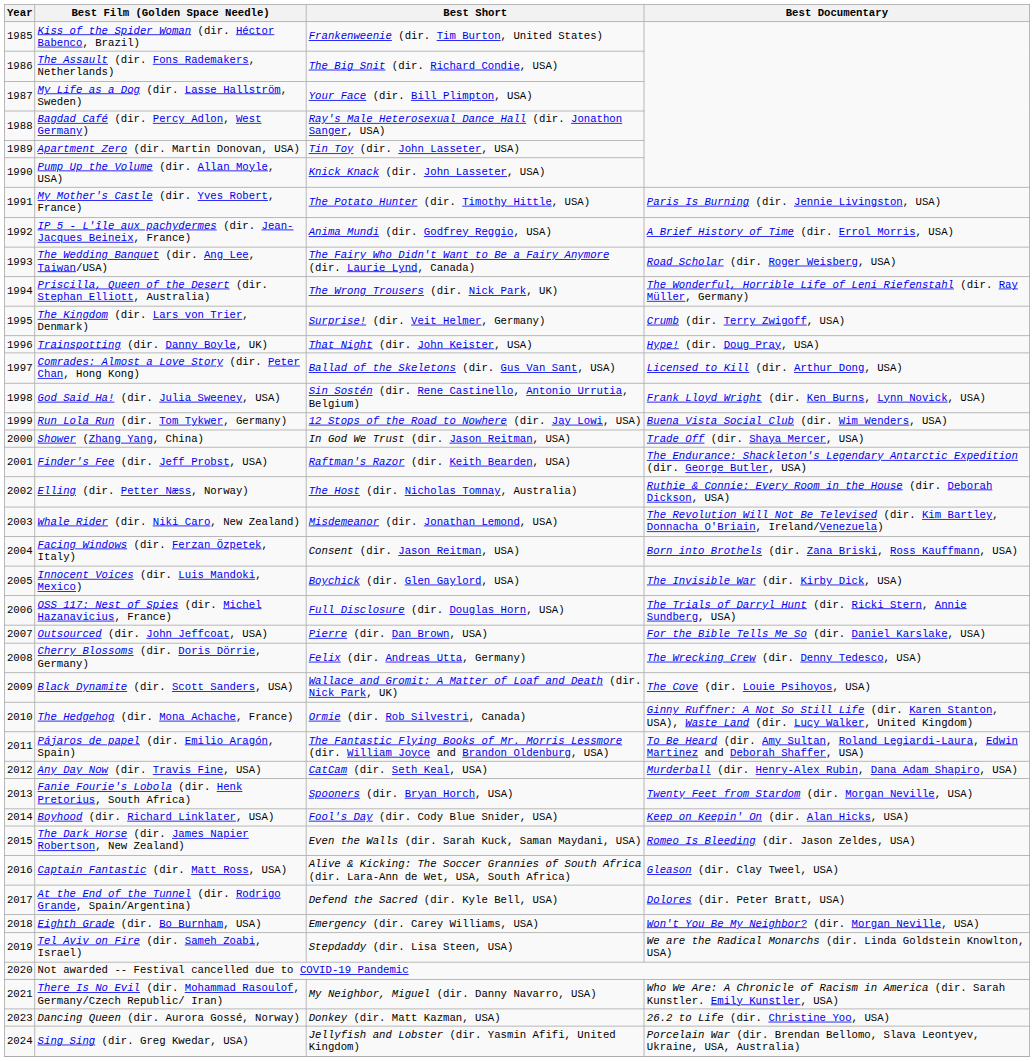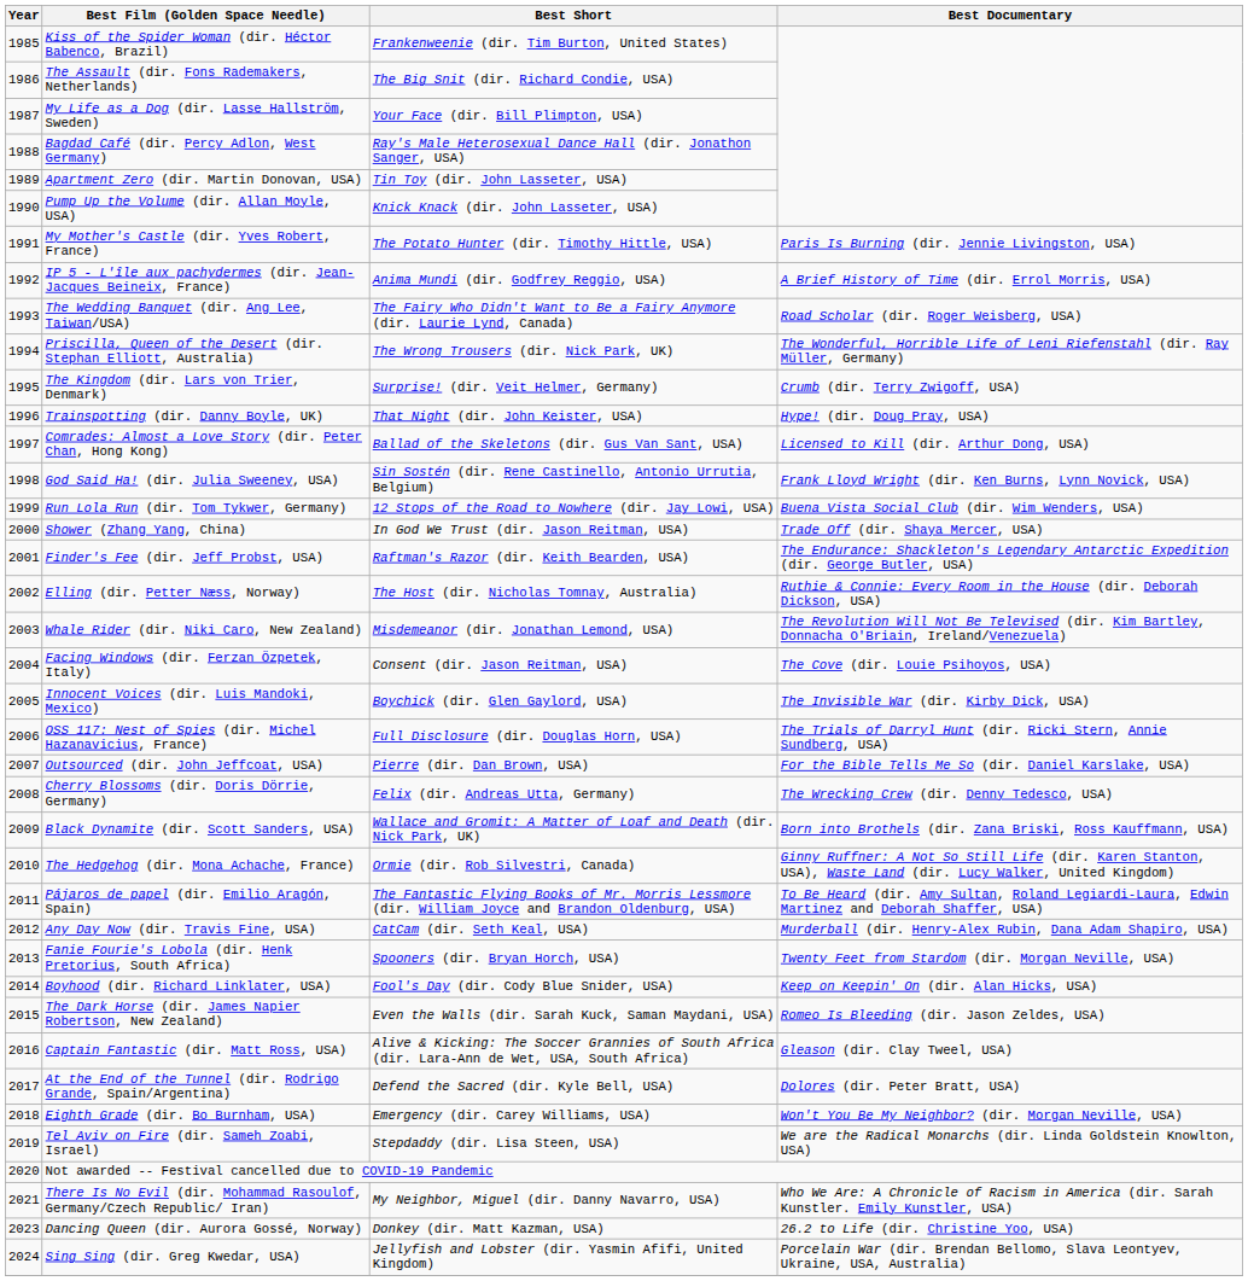 <table class="wikitable">
 <tr>
 <th>Year</th>
 <th>Best Film (Golden Space Needle)</th>
 <th>Best Short</th>
 <th>Best Documentary</th>
 </tr>
 <tr>
 <td>1985</td>
 <td><em><a href='#'>Kiss of the Spider Woman</a></em> (dir. <a href='#'>Héctor Babenco</a>, Brazil)</td>
 <td><em><a href='#'>Frankenweenie</a></em> (dir. <a href='#'>Tim Burton</a>, United States)</td>
 <td rowspan="6"> </td>
 </tr>
 <tr>
 <td>1986</td>
 <td><em><a href='#'>The Assault</a></em> (dir. <a href='#'>Fons Rademakers</a>, Netherlands)</td>
 <td><em><a href='#'>The Big Snit</a></em> (dir. <a href='#'>Richard Condie</a>, USA)</td>
 </tr>
 <tr>
 <td>1987</td>
 <td><em><a href='#'>My Life as a Dog</a></em> (dir. <a href='#'>Lasse Hallström</a>, Sweden)</td>
 <td><em><a href='#'>Your Face</a></em> (dir. <a href='#'>Bill Plimpton</a>, USA)</td>
 </tr>
 <tr>
 <td>1988</td>
 <td><em><a href='#'>Bagdad Café</a></em> (dir. <a href='#'>Percy Adlon</a>, <a href='#'>West Germany</a>)</td>
 <td><em><a href='#'>Ray's Male Heterosexual Dance Hall</a></em> (dir. <a href='#'>Jonathon Sanger</a>, USA)</td>
 </tr>
 <tr>
 <td>1989</td>
 <td><em><a href='#'>Apartment Zero</a></em> (dir. Martin Donovan, USA)</td>
 <td><em><a href='#'>Tin Toy</a></em> (dir. <a href='#'>John Lasseter</a>, USA)</td>
 </tr>
 <tr>
 <td>1990</td>
 <td><em><a href='#'>Pump Up the Volume</a></em> (dir. <a href='#'>Allan Moyle</a>, USA)</td>
 <td><em><a href='#'>Knick Knack</a></em> (dir. <a href='#'>John Lasseter</a>, USA)</td>
 </tr>
 <tr>
 <td>1991</td>
 <td><em><a href='#'>My Mother's Castle</a></em> (dir. <a href='#'>Yves Robert</a>, France)</td>
 <td><em><a href='#'>The Potato Hunter</a></em> (dir. <a href='#'>Timothy Hittle</a>, USA)</td>
 <td><em><a href='#'>Paris Is Burning</a></em> (dir. <a href='#'>Jennie Livingston</a>, USA)</td>
 </tr>
 <tr>
 <td>1992</td>
 <td><em><a href='#'>IP 5 - L'île aux pachydermes</a></em> (dir. <a href='#'>Jean-Jacques Beineix</a>, France)</td>
 <td><em><a href='#'>Anima Mundi</a></em> (dir. <a href='#'>Godfrey Reggio</a>, USA)</td>
 <td><em><a href='#'>A Brief History of Time</a></em> (dir. <a href='#'>Errol Morris</a>, USA)</td>
 </tr>
 <tr>
 <td>1993</td>
 <td><em><a href='#'>The Wedding Banquet</a></em> (dir. <a href='#'>Ang Lee</a>, <a href='#'>Taiwan</a>/USA)</td>
 <td><em><a href='#'>The Fairy Who Didn't Want to Be a Fairy Anymore</a></em> (dir. <a href='#'>Laurie Lynd</a>, Canada)</td>
 <td><em><a href='#'>Road Scholar</a></em> (dir. <a href='#'>Roger Weisberg</a>, USA)</td>
 </tr>
 <tr>
 <td>1994</td>
 <td><em><a href='#'>Priscilla, Queen of the Desert</a></em> (dir. <a href='#'>Stephan Elliott</a>, Australia)</td>
 <td><em><a href='#'>The Wrong Trousers</a></em> (dir. <a href='#'>Nick Park</a>, UK)</td>
 <td><em><a href='#'>The Wonderful, Horrible Life of Leni Riefenstahl</a></em> (dir. <a href='#'>Ray Müller</a>, Germany)</td>
 </tr>
 <tr>
 <td>1995</td>
 <td><em><a href='#'>The Kingdom</a></em> (dir. <a href='#'>Lars von Trier</a>, Denmark)</td>
 <td><em><a href='#'>Surprise!</a></em> (dir. <a href='#'>Veit Helmer</a>, Germany)</td>
 <td><em><a href='#'>Crumb</a></em> (dir. <a href='#'>Terry Zwigoff</a>, USA)</td>
 </tr>
 <tr>
 <td>1996</td>
 <td><em><a href='#'>Trainspotting</a></em> (dir. <a href='#'>Danny Boyle</a>, UK)</td>
 <td><em><a href='#'>That Night</a></em> (dir. <a href='#'>John Keister</a>, USA)</td>
 <td><em><a href='#'>Hype!</a></em> (dir. <a href='#'>Doug Pray</a>, USA)</td>
 </tr>
 <tr>
 <td>1997</td>
 <td><em><a href='#'>Comrades: Almost a Love Story</a></em> (dir. <a href='#'>Peter Chan</a>, Hong Kong)</td>
 <td><em><a href='#'>Ballad of the Skeletons</a></em> (dir. <a href='#'>Gus Van Sant</a>, USA)</td>
 <td><em><a href='#'>Licensed to Kill</a></em> (dir. <a href='#'>Arthur Dong</a>, USA)</td>
 </tr>
 <tr>
 <td>1998</td>
 <td><em><a href='#'>God Said Ha!</a></em> (dir. <a href='#'>Julia Sweeney</a>, USA)</td>
 <td><em><a href='#'>Sin Sostén</a></em> (dir. <a href='#'>Rene Castinello</a>, <a href='#'>Antonio Urrutia</a>, Belgium)</td>
 <td><em><a href='#'>Frank Lloyd Wright</a></em> (dir. <a href='#'>Ken Burns</a>, <a href='#'>Lynn Novick</a>, USA)</td>
 </tr>
 <tr>
 <td>1999</td>
 <td><em><a href='#'>Run Lola Run</a></em> (dir. <a href='#'>Tom Tykwer</a>, Germany)</td>
 <td><em><a href='#'>12 Stops of the Road to Nowhere</a></em> (dir. <a href='#'>Jay Lowi</a>, USA)</td>
 <td><em><a href='#'>Buena Vista Social Club</a></em> (dir. <a href='#'>Wim Wenders</a>, USA)</td>
 </tr>
 <tr>
 <td>2000</td>
 <td><em><a href='#'>Shower</a></em> (<a href='#'>Zhang Yang</a>, China)</td>
 <td><em>In God We Trust</em> (dir. <a href='#'>Jason Reitman</a>, USA)</td>
 <td><em><a href='#'>Trade Off</a></em> (dir. <a href='#'>Shaya Mercer</a>, USA)</td>
 </tr>
 <tr>
 <td>2001</td>
 <td><em><a href='#'>Finder's Fee</a></em> (dir. <a href='#'>Jeff Probst</a>, USA)</td>
 <td><em><a href='#'>Raftman's Razor</a></em> (dir. <a href='#'>Keith Bearden</a>, USA)</td>
 <td><em><a href='#'>The Endurance: Shackleton's Legendary Antarctic Expedition</a></em> (dir. <a href='#'>George Butler</a>, USA)</td>
 </tr>
 <tr>
 <td>2002</td>
 <td><em><a href='#'>Elling</a></em> (dir. <a href='#'>Petter Næss</a>, Norway)</td>
 <td><em><a href='#'>The Host</a></em> (dir. <a href='#'>Nicholas Tomnay</a>, Australia)</td>
 <td><em><a href='#'>Ruthie & Connie: Every Room in the House</a></em> (dir. <a href='#'>Deborah Dickson</a>, USA)</td>
 </tr>
 <tr>
 <td>2003</td>
 <td><em><a href='#'>Whale Rider</a></em> (dir. <a href='#'>Niki Caro</a>, New Zealand)</td>
 <td><em><a href='#'>Misdemeanor</a></em> (dir. <a href='#'>Jonathan Lemond</a>, USA)</td>
 <td><em><a href='#'>The Revolution Will Not Be Televised</a></em> (dir. <a href='#'>Kim Bartley</a>, <a href='#'>Donnacha O'Briain</a>, Ireland/<a href='#'>Venezuela</a>)</td>
 </tr>
 <tr>
 <td>2004</td>
 <td><em><a href='#'>Facing Windows</a></em> (dir. <a href='#'>Ferzan Özpetek</a>, Italy)</td>
 <td><em>Consent</em> (dir. <a href='#'>Jason Reitman</a>, USA)</td>
-<td><em><a href='#'>Born into Brothels</a></em> (dir. <a href='#'>Zana Briski</a>, <a href='#'>Ross Kauffmann</a>, USA)</td>
+<td><em><a href='#'>The Cove</a></em> (dir. <a href='#'>Louie Psihoyos</a>, USA)</td>
 </tr>
 <tr>
 <td>2005</td>
 <td><em><a href='#'>Innocent Voices</a></em> (dir. <a href='#'>Luis Mandoki</a>, <a href='#'>Mexico</a>)</td>
 <td><em><a href='#'>Boychick</a></em> (dir. <a href='#'>Glen Gaylord</a>, USA)</td>
 <td><em><a href='#'>The Invisible War</a></em> (dir. <a href='#'>Kirby Dick</a>, USA)</td>
 </tr>
 <tr>
 <td>2006</td>
 <td><em><a href='#'>OSS 117: Nest of Spies</a></em> (dir. <a href='#'>Michel Hazanavicius</a>, France)</td>
 <td><em><a href='#'>Full Disclosure</a></em> (dir. <a href='#'>Douglas Horn</a>, USA)</td>
 <td><em><a href='#'>The Trials of Darryl Hunt</a></em> (dir. <a href='#'>Ricki Stern</a>, <a href='#'>Annie Sundberg</a>, USA)</td>
 </tr>
 <tr>
 <td>2007</td>
 <td><em><a href='#'>Outsourced</a></em> (dir. <a href='#'>John Jeffcoat</a>, USA)</td>
 <td><em><a href='#'>Pierre</a></em> (dir. <a href='#'>Dan Brown</a>, USA)</td>
 <td><em><a href='#'>For the Bible Tells Me So</a></em> (dir. <a href='#'>Daniel Karslake</a>, USA)</td>
 </tr>
 <tr>
 <td>2008</td>
 <td><em><a href='#'>Cherry Blossoms</a></em> (dir. <a href='#'>Doris Dörrie</a>, Germany)</td>
 <td><em><a href='#'>Felix</a></em> (dir. <a href='#'>Andreas Utta</a>, Germany)</td>
 <td><em><a href='#'>The Wrecking Crew</a></em> (dir. <a href='#'>Denny Tedesco</a>, USA)</td>
 </tr>
 <tr>
 <td>2009</td>
 <td><em><a href='#'>Black Dynamite</a></em> (dir. <a href='#'>Scott Sanders</a>, USA)</td>
 <td><em><a href='#'>Wallace and Gromit: A Matter of Loaf and Death</a></em> (dir. <a href='#'>Nick Park</a>, UK)</td>
-<td><em><a href='#'>The Cove</a></em> (dir. <a href='#'>Louie Psihoyos</a>, USA)</td>
+<td><em><a href='#'>Born into Brothels</a></em> (dir. <a href='#'>Zana Briski</a>, <a href='#'>Ross Kauffmann</a>, USA)</td>
 </tr>
 <tr>
 <td>2010</td>
 <td><em><a href='#'>The Hedgehog</a></em> (dir. <a href='#'>Mona Achache</a>, France)</td>
 <td><em><a href='#'>Ormie</a></em> (dir. <a href='#'>Rob Silvestri</a>, Canada)</td>
 <td><em><a href='#'>Ginny Ruffner: A Not So Still Life</a></em> (dir. <a href='#'>Karen Stanton</a>, USA), <em><a href='#'>Waste Land</a></em> (dir. <a href='#'>Lucy Walker</a>, United Kingdom)</td>
 </tr>
 <tr>
 <td>2011</td>
 <td><em><a href='#'>Pájaros de papel</a></em> (dir. <a href='#'>Emilio Aragón</a>, Spain)</td>
 <td><em><a href='#'>The Fantastic Flying Books of Mr. Morris Lessmore</a></em> (dir. <a href='#'>William Joyce</a> and <a href='#'>Brandon Oldenburg</a>, USA)</td>
 <td><em><a href='#'>To Be Heard</a></em> (dir. <a href='#'>Amy Sultan</a>, <a href='#'>Roland Legiardi-Laura</a>, <a href='#'>Edwin Martinez</a> and <a href='#'>Deborah Shaffer</a>, USA)</td>
 </tr>
 <tr>
 <td>2012</td>
 <td><em><a href='#'>Any Day Now</a></em> (dir. <a href='#'>Travis Fine</a>, USA)</td>
 <td><em><a href='#'>CatCam</a></em> (dir. <a href='#'>Seth Keal</a>, USA)</td>
 <td><em><a href='#'>Murderball</a></em> (dir. <a href='#'>Henry-Alex Rubin</a>, <a href='#'>Dana Adam Shapiro</a>, USA)</td>
 </tr>
 <tr>
 <td>2013</td>
 <td><em><a href='#'>Fanie Fourie's Lobola</a></em> (dir. <a href='#'>Henk Pretorius</a>, South Africa)</td>
 <td><em><a href='#'>Spooners</a></em> (dir. <a href='#'>Bryan Horch</a>, USA)</td>
 <td><em><a href='#'>Twenty Feet from Stardom</a></em> (dir. <a href='#'>Morgan Neville</a>, USA)</td>
 </tr>
 <tr>
 <td>2014</td>
 <td><em><a href='#'>Boyhood</a></em> (dir. <a href='#'>Richard Linklater</a>, USA)</td>
 <td><em><a href='#'>Fool's Day</a></em> (dir. Cody Blue Snider, USA)</td>
 <td><em><a href='#'>Keep on Keepin' On</a></em> (dir. <a href='#'>Alan Hicks</a>, USA)</td>
 </tr>
 <tr>
 <td>2015</td>
 <td><em><a href='#'>The Dark Horse</a></em> (dir. <a href='#'>James Napier Robertson</a>, New Zealand)</td>
 <td><em>Even the Walls</em> (dir. Sarah Kuck, Saman Maydani, USA)</td>
 <td><em><a href='#'>Romeo Is Bleeding</a></em> (dir. Jason Zeldes, USA)</td>
 </tr>
 <tr>
 <td>2016</td>
 <td><em><a href='#'>Captain Fantastic</a></em> (dir. <a href='#'>Matt Ross</a>, USA)</td>
 <td><em>Alive & Kicking: The Soccer Grannies of South Africa</em> (dir. Lara-Ann de Wet,  USA, South Africa)</td>
 <td><em><a href='#'>Gleason</a></em> (dir. Clay Tweel, USA)</td>
 </tr>
 <tr>
 <td>2017</td>
 <td><em><a href='#'>At the End of the Tunnel</a></em> (dir. <a href='#'>Rodrigo Grande</a>, Spain/Argentina)</td>
 <td><em>Defend the Sacred</em> (dir. Kyle Bell, USA)</td>
 <td><em><a href='#'>Dolores</a></em> (dir. Peter Bratt, USA)</td>
 </tr>
 <tr>
 <td>2018</td>
 <td><em><a href='#'>Eighth Grade</a></em> (dir. <a href='#'>Bo Burnham</a>, USA)</td>
 <td><em>Emergency</em> (dir. Carey Williams, USA)</td>
 <td><em><a href='#'>Won't You Be My Neighbor?</a></em> (dir. <a href='#'>Morgan Neville</a>, USA)</td>
 </tr>
 <tr>
 <td>2019</td>
 <td><em><a href='#'>Tel Aviv on Fire</a></em> (dir. <a href='#'>Sameh Zoabi</a>, Israel)</td>
 <td><em>Stepdaddy</em> (dir. Lisa Steen, USA)</td>
 <td><em>We are the Radical Monarchs</em> (dir. Linda Goldstein Knowlton, USA)</td>
 </tr>
 <tr>
 <td>2020</td>
 <td colspan="3">Not awarded -- Festival cancelled due to <a href='#'>COVID-19 Pandemic</a></td>
 </tr>
 <tr>
 <td>2021</td>
 <td><em><a href='#'>There Is No Evil</a></em> (dir. <a href='#'>Mohammad Rasoulof</a>, Germany/Czech Republic/ Iran)</td>
 <td><em>My Neighbor, Miguel</em> (dir. Danny Navarro, USA)</td>
 <td><em>Who We Are: A Chronicle of Racism in America</em> (dir. Sarah Kunstler. <a href='#'>Emily Kunstler</a>, USA)</td>
 </tr>
 <tr>
 <td>2023</td>
 <td><em>Dancing Queen</em> (dir. Aurora Gossé, Norway)</td>
 <td><em>Donkey</em> (dir. Matt Kazman, USA)</td>
 <td><em>26.2 to Life</em> (dir. <a href='#'>Christine Yoo</a>, USA)</td>
 </tr>
 <tr>
 <td>2024</td>
 <td><em><a href='#'>Sing Sing</a></em> (dir. Greg Kwedar, USA)</td>
 <td><em>Jellyfish and Lobster</em> (dir. Yasmin Afifi, United Kingdom)</td>
 <td><em>Porcelain War</em> (dir. Brendan Bellomo, Slava Leontyev, Ukraine, USA, Australia)</td>
 </tr>
 <tr>
 </tr>
 </table>
